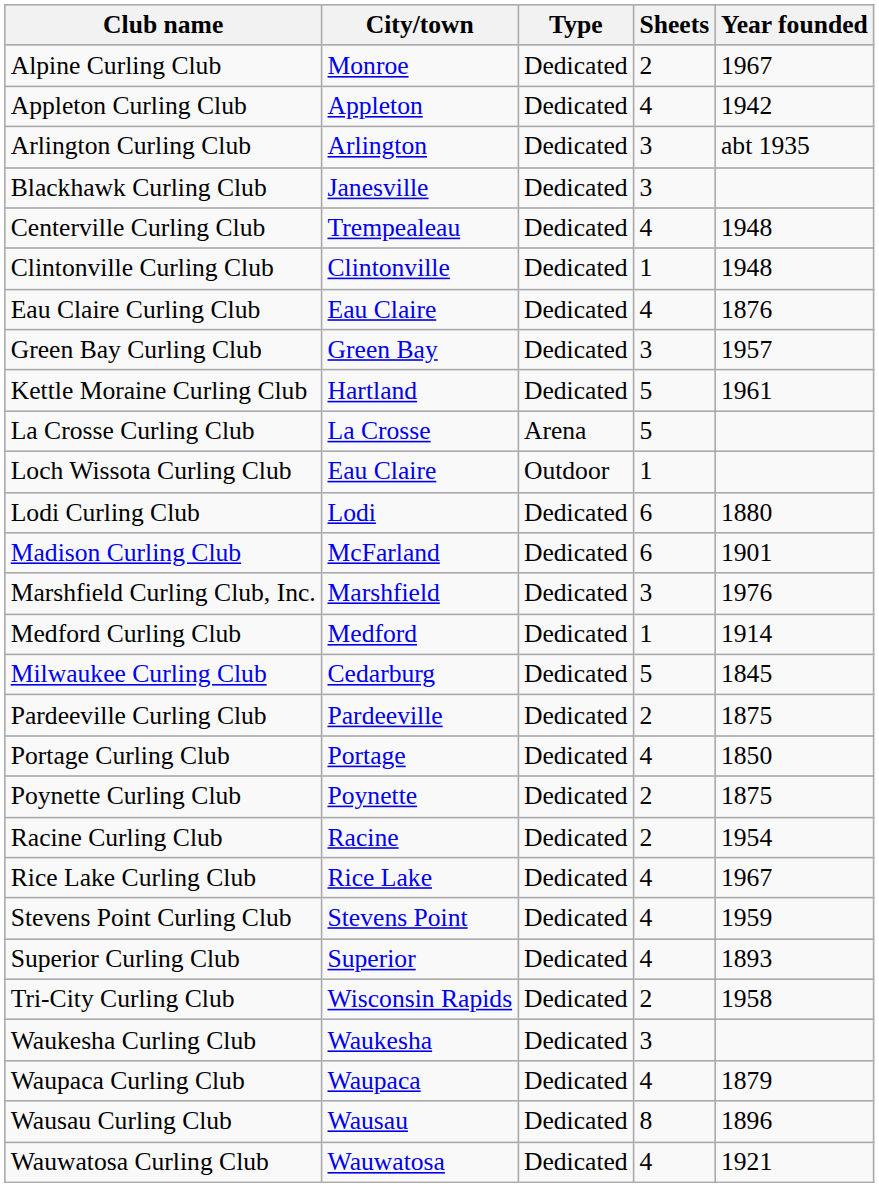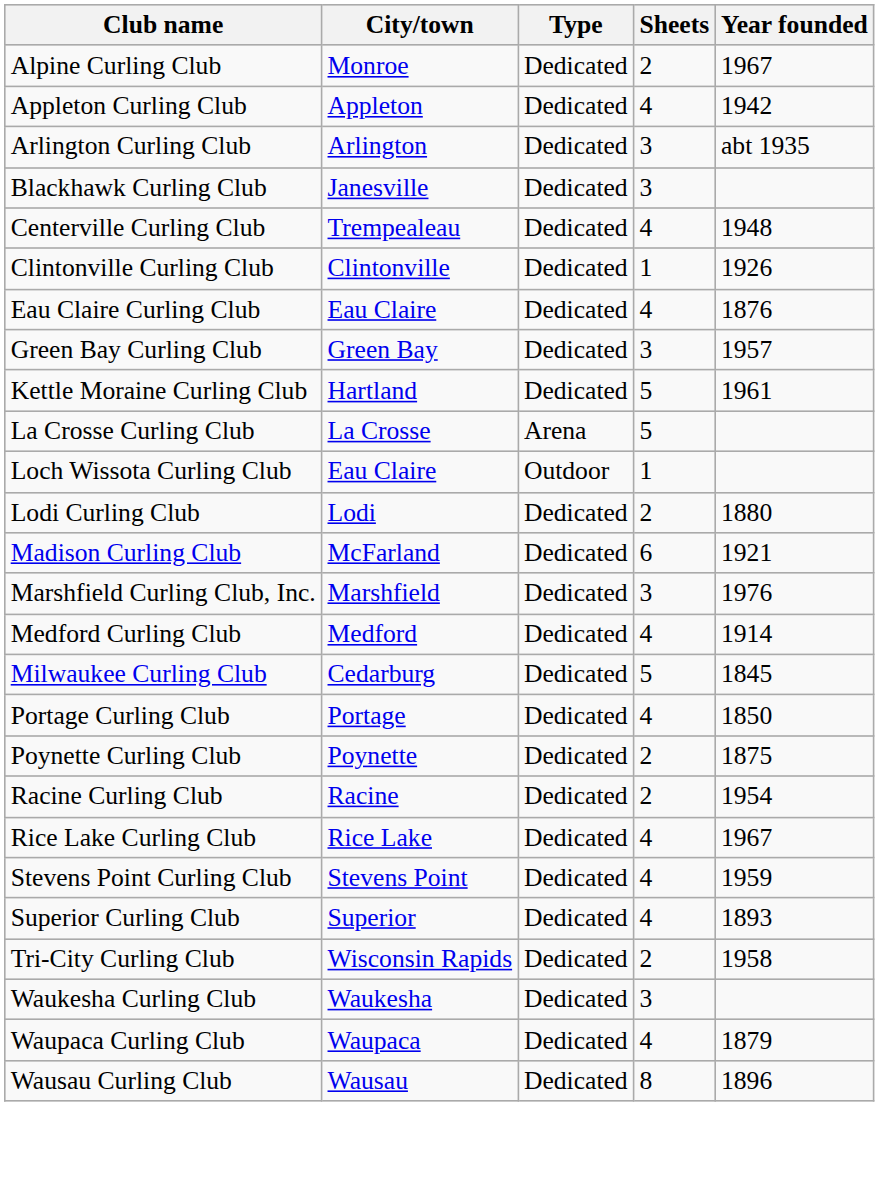 <table class="wikitable">
 <tr>
 <th scope="col">Club name</th>
 <th scope="col">City/town</th>
 <th scope="col">Type</th>
 <th scope="col">Sheets</th>
 <th scope="col">Year founded</th>
 </tr>
 <tr>
 <td>Alpine Curling Club</td>
 <td><a href='#'>Monroe</a></td>
 <td>Dedicated</td>
 <td>2</td>
 <td>1967</td>
 </tr>
 <tr>
 <td>Appleton Curling Club</td>
 <td><a href='#'>Appleton</a></td>
 <td>Dedicated</td>
 <td>4</td>
 <td>1942</td>
 </tr>
 <tr>
 <td>Arlington Curling Club</td>
 <td><a href='#'>Arlington</a></td>
 <td>Dedicated</td>
 <td>3</td>
 <td>abt 1935</td>
 </tr>
 <tr>
 <td>Blackhawk Curling Club</td>
 <td><a href='#'>Janesville</a></td>
 <td>Dedicated</td>
 <td>3</td>
 <td></td>
 </tr>
 <tr>
 <td>Centerville Curling Club</td>
 <td><a href='#'>Trempealeau</a></td>
 <td>Dedicated</td>
 <td>4</td>
 <td>1948</td>
 </tr>
 <tr>
 <td>Clintonville Curling Club</td>
 <td><a href='#'>Clintonville</a></td>
 <td>Dedicated</td>
 <td>1</td>
-<td>1948</td>
+<td>1926</td>
 </tr>
 <tr>
 <td>Eau Claire Curling Club</td>
 <td><a href='#'>Eau Claire</a></td>
 <td>Dedicated</td>
 <td>4</td>
 <td>1876</td>
 </tr>
 <tr>
 <td>Green Bay Curling Club</td>
 <td><a href='#'>Green Bay</a></td>
 <td>Dedicated</td>
 <td>3</td>
 <td>1957</td>
 </tr>
 <tr>
 <td>Kettle Moraine Curling Club</td>
 <td><a href='#'>Hartland</a></td>
 <td>Dedicated</td>
 <td>5</td>
 <td>1961</td>
 </tr>
 <tr>
 <td>La Crosse Curling Club</td>
 <td><a href='#'>La Crosse</a></td>
 <td>Arena</td>
 <td>5</td>
 <td></td>
 </tr>
 <tr>
 <td>Loch Wissota Curling Club</td>
 <td><a href='#'>Eau Claire</a></td>
 <td>Outdoor</td>
 <td>1</td>
 <td></td>
 </tr>
 <tr>
 <td>Lodi Curling Club</td>
 <td><a href='#'>Lodi</a></td>
 <td>Dedicated</td>
-<td>6</td>
+<td>2</td>
 <td>1880</td>
 </tr>
 <tr>
 <td><a href='#'>Madison Curling Club</a></td>
 <td><a href='#'>McFarland</a></td>
 <td>Dedicated</td>
 <td>6</td>
-<td>1901</td>
+<td>1921</td>
 </tr>
 <tr>
 <td>Marshfield Curling Club, Inc.</td>
 <td><a href='#'>Marshfield</a></td>
 <td>Dedicated</td>
 <td>3</td>
 <td>1976</td>
 </tr>
 <tr>
 <td>Medford Curling Club</td>
 <td><a href='#'>Medford</a></td>
 <td>Dedicated</td>
-<td>1</td>
+<td>4</td>
 <td>1914</td>
 </tr>
 <tr>
 <td><a href='#'>Milwaukee Curling Club</a></td>
 <td><a href='#'>Cedarburg</a></td>
 <td>Dedicated</td>
 <td>5</td>
 <td>1845</td>
-</tr>
-<tr>
-<td>Pardeeville Curling Club</td>
-<td><a href='#'>Pardeeville</a></td>
-<td>Dedicated</td>
-<td>2</td>
-<td>1875</td>
 </tr>
 <tr>
 <td>Portage Curling Club</td>
 <td><a href='#'>Portage</a></td>
 <td>Dedicated</td>
 <td>4</td>
 <td>1850</td>
 </tr>
 <tr>
 <td>Poynette Curling Club</td>
 <td><a href='#'>Poynette</a></td>
 <td>Dedicated</td>
 <td>2</td>
 <td>1875</td>
 </tr>
 <tr>
 <td>Racine Curling Club</td>
 <td><a href='#'>Racine</a></td>
 <td>Dedicated</td>
 <td>2</td>
 <td>1954</td>
 </tr>
 <tr>
 <td>Rice Lake Curling Club</td>
 <td><a href='#'>Rice Lake</a></td>
 <td>Dedicated</td>
 <td>4</td>
 <td>1967</td>
 </tr>
 <tr>
 <td>Stevens Point Curling Club</td>
 <td><a href='#'>Stevens Point</a></td>
 <td>Dedicated</td>
 <td>4</td>
 <td>1959</td>
 </tr>
 <tr>
 <td>Superior Curling Club</td>
 <td><a href='#'>Superior</a></td>
 <td>Dedicated</td>
 <td>4</td>
 <td>1893</td>
 </tr>
 <tr>
 <td>Tri-City Curling Club</td>
 <td><a href='#'>Wisconsin Rapids</a></td>
 <td>Dedicated</td>
 <td>2</td>
 <td>1958</td>
 </tr>
 <tr>
 <td>Waukesha Curling Club</td>
 <td><a href='#'>Waukesha</a></td>
 <td>Dedicated</td>
 <td>3</td>
 <td></td>
 </tr>
 <tr>
 <td>Waupaca Curling Club</td>
 <td><a href='#'>Waupaca</a></td>
 <td>Dedicated</td>
 <td>4</td>
 <td>1879</td>
 </tr>
 <tr>
 <td>Wausau Curling Club</td>
 <td><a href='#'>Wausau</a></td>
 <td>Dedicated</td>
 <td>8</td>
 <td>1896</td>
 </tr>
-<tr>
-<td>Wauwatosa Curling Club</td>
-<td><a href='#'>Wauwatosa</a></td>
-<td>Dedicated</td>
-<td>4</td>
-<td>1921</td>
-</tr>
 </table>
